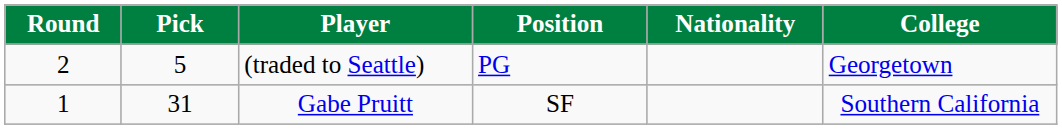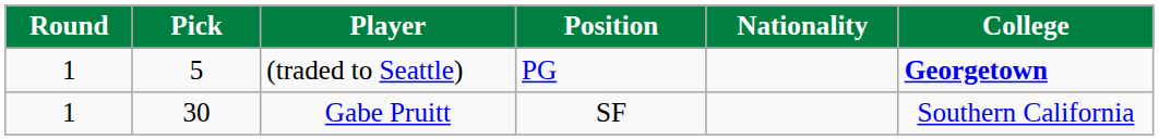 <table class="wikitable sortable sortable">
 <tr>
 <th style="background:#008040; color:white" width="10%">Round</th>
 <th style="background:#008040; color:white" width="10%">Pick</th>
 <th style="background:#008040; color:white" width="20%">Player</th>
 <th style="background:#008040; color:white" width="15%">Position</th>
 <th style="background:#008040; color:white" width="15%">Nationality</th>
 <th style="background:#008040; color:white" width="20%">College</th>
 </tr>
 <tr>
-<td align=center>2</td>
+<td align=center>1</td>
 <td align=center>5</td>
 <td> (traded to <a href='#'>Seattle</a>)</td>
 <td><a href='#'>PG</a></td>
 <td></td>
-<td><a href='#'>Georgetown</a></td>
+<td><strong><a href='#'>Georgetown</a></strong></td>
 </tr>
 <tr style="text-align: center">
 <td>1</td>
-<td>31</td>
+<td>30</td>
 <td><a href='#'>Gabe Pruitt</a></td>
 <td>SF</td>
 <td></td>
 <td><a href='#'>Southern California</a></td>
 </tr>
 </table>
